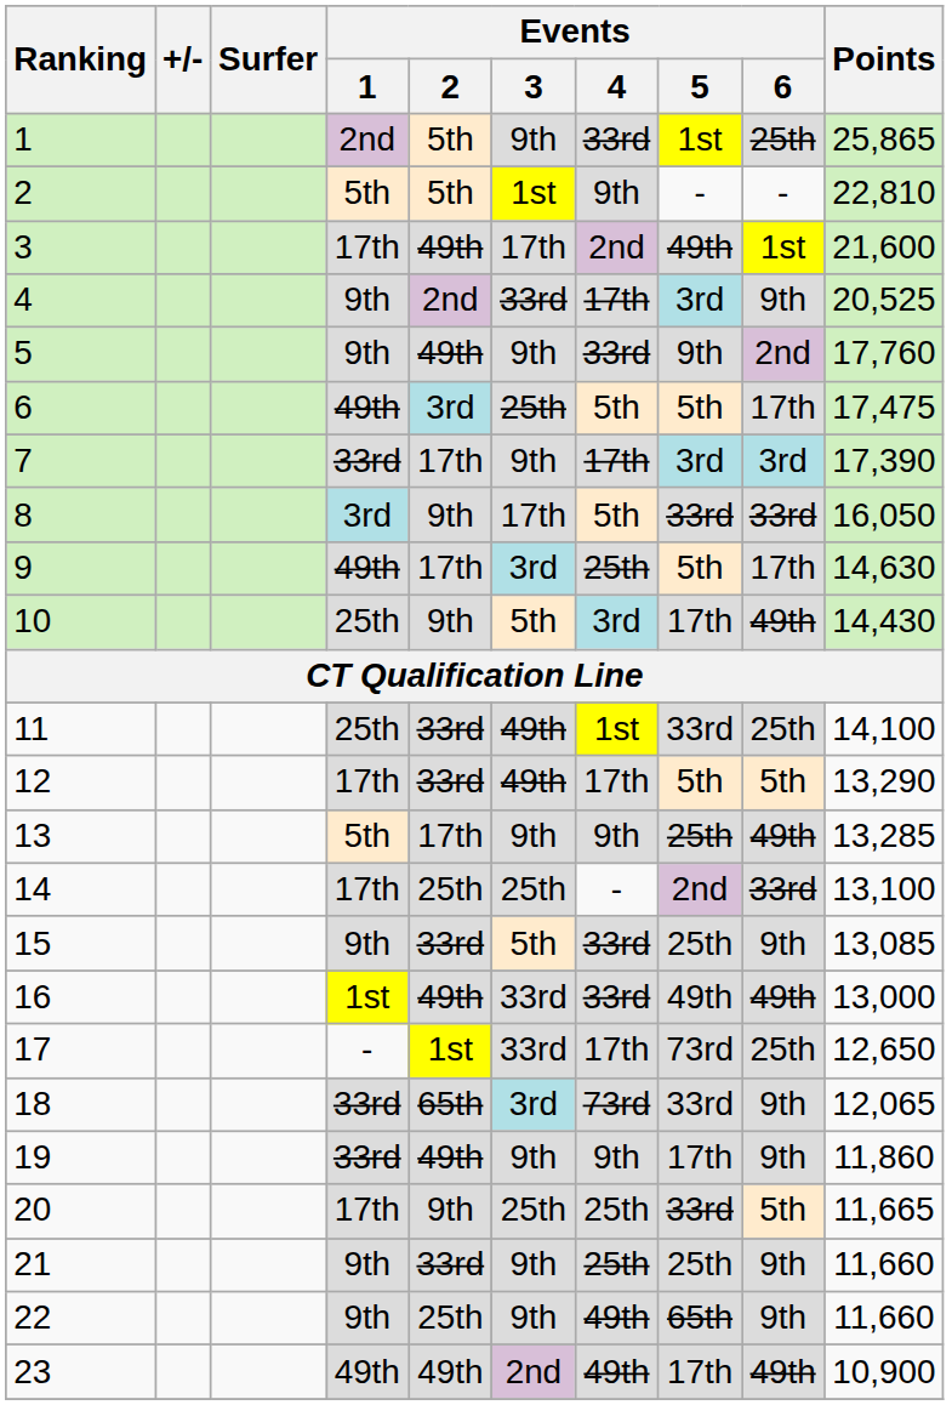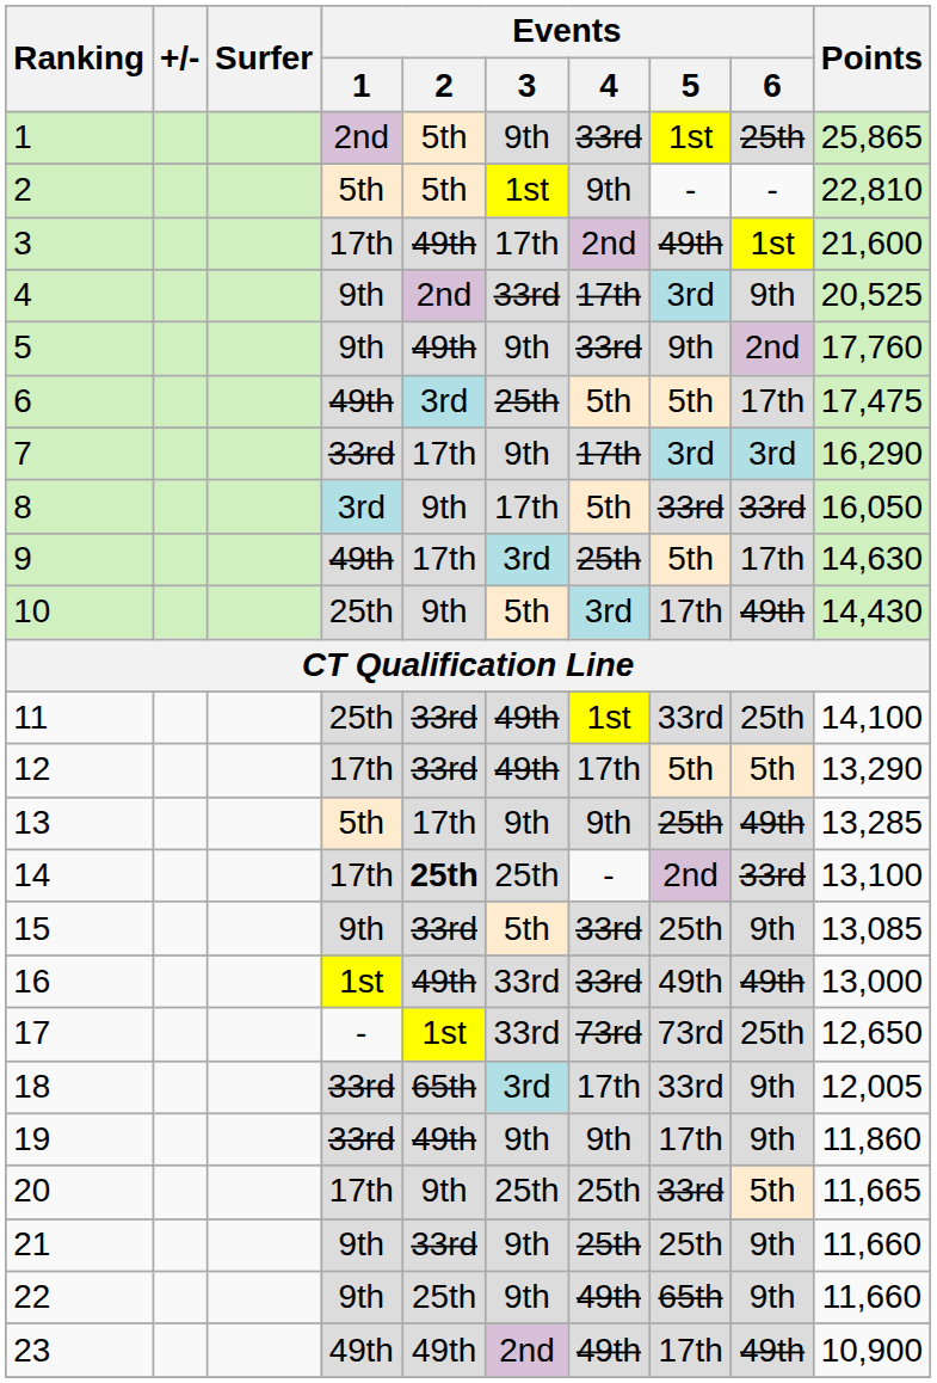 <table class="wikitable" style="text-align: center;">
 <tr>
 <th rowspan="2">Ranking</th>
 <th rowspan="2">+/-</th>
 <th rowspan="2">Surfer</th>
 <th colspan="6">Events</th>
 <th rowspan="2">Points</th>
 </tr>
 <tr>
 <th><span> 1</span></th>
 <th><span> 2</span></th>
 <th><span> 3</span></th>
 <th><span> 4</span></th>
 <th><span> 5</span></th>
 <th><span> 6</span></th>
 </tr>
 <tr>
 <td style="text-align:left; background:#d0f0c0;">1</td>
 <td style="background:#d0f0c0;"></td>
 <td style="text-align:left; background:#d0f0c0;"></td>
 <td style="background:thistle;">2nd</td>
 <td style="background:#ffebcd;">5th</td>
 <td style="background:#dcdcdc;">9th</td>
 <td style="background:#dcdcdc;"><s>33rd</s></td>
 <td style="background:yellow;">1st</td>
 <td style="background:#dcdcdc;"><s>25th</s></td>
 <td style="background:#d0f0c0;">25,865</td>
 </tr>
 <tr>
 <td style="text-align:left; background:#d0f0c0;">2</td>
 <td style="background:#d0f0c0;"></td>
 <td style="text-align:left; background:#d0f0c0;"></td>
 <td style="background:#ffebcd;">5th</td>
 <td style="background:#ffebcd;">5th</td>
 <td style="background:yellow;">1st</td>
 <td style="background:#dcdcdc;">9th</td>
 <td>-</td>
 <td>-</td>
 <td style="background:#d0f0c0;">22,810</td>
 </tr>
 <tr>
 <td style="text-align:left; background:#d0f0c0;">3</td>
 <td style="background:#d0f0c0;"></td>
 <td style="text-align:left; background:#d0f0c0;"></td>
 <td style="background:#dcdcdc;">17th</td>
 <td style="background:#dcdcdc;"><s>49th</s></td>
 <td style="background:#dcdcdc;">17th</td>
 <td style="background:thistle;">2nd</td>
 <td style="background:#dcdcdc;"><s>49th</s></td>
 <td style="background:yellow;">1st</td>
 <td style="background:#d0f0c0;">21,600</td>
 </tr>
 <tr>
 <td style="text-align:left; background:#d0f0c0;">4</td>
 <td style="background:#d0f0c0;"></td>
 <td style="text-align:left; background:#d0f0c0;"></td>
 <td style="background:#dcdcdc;">9th</td>
 <td style="background:thistle;">2nd</td>
 <td style="background:#dcdcdc;"><s>33rd</s></td>
 <td style="background:#dcdcdc;"><s>17th</s></td>
 <td style="background:#b0e0e6;">3rd</td>
 <td style="background:#dcdcdc;">9th</td>
 <td style="background:#d0f0c0;">20,525</td>
 </tr>
 <tr>
 <td style="text-align:left; background:#d0f0c0;">5</td>
 <td style="background:#d0f0c0;"></td>
 <td style="text-align:left; background:#d0f0c0;"></td>
 <td style="background:#dcdcdc;">9th</td>
 <td style="background:#dcdcdc;"><s>49th</s></td>
 <td style="background:#dcdcdc;">9th</td>
 <td style="background:#dcdcdc;"><s>33rd</s></td>
 <td style="background:#dcdcdc;">9th</td>
 <td style="background:thistle;">2nd</td>
 <td style="background:#d0f0c0;">17,760</td>
 </tr>
 <tr>
 <td style="text-align:left; background:#d0f0c0;">6</td>
 <td style="background:#d0f0c0;"></td>
 <td style="text-align:left; background:#d0f0c0;"></td>
 <td style="background:#dcdcdc;"><s>49th</s></td>
 <td style="background:#b0e0e6;">3rd</td>
 <td style="background:#dcdcdc;"><s>25th</s></td>
 <td style="background:#ffebcd;">5th</td>
 <td style="background:#ffebcd;">5th</td>
 <td style="background:#dcdcdc;">17th</td>
 <td style="background:#d0f0c0;">17,475</td>
 </tr>
 <tr>
 <td style="text-align:left; background:#d0f0c0;">7</td>
 <td style="background:#d0f0c0;"></td>
 <td style="text-align:left; background:#d0f0c0;"></td>
 <td style="background:#dcdcdc;"><s>33rd</s></td>
 <td style="background:#dcdcdc;">17th</td>
 <td style="background:#dcdcdc;">9th</td>
 <td style="background:#dcdcdc;"><s>17th</s></td>
 <td style="background:#b0e0e6;">3rd</td>
 <td style="background:#b0e0e6;">3rd</td>
-<td style="background:#d0f0c0;">17,390</td>
+<td style="background:#d0f0c0;">16,290</td>
 </tr>
 <tr>
 <td style="text-align:left; background:#d0f0c0;">8</td>
 <td style="background:#d0f0c0;"></td>
 <td style="text-align:left; background:#d0f0c0;"></td>
 <td style="background:#b0e0e6;">3rd</td>
 <td style="background:#dcdcdc;">9th</td>
 <td style="background:#dcdcdc;">17th</td>
 <td style="background:#ffebcd;">5th</td>
 <td style="background:#dcdcdc;"><s>33rd</s></td>
 <td style="background:#dcdcdc;"><s>33rd</s></td>
 <td style="background:#d0f0c0;">16,050</td>
 </tr>
 <tr>
 <td style="text-align:left; background:#d0f0c0;">9</td>
 <td style="background:#d0f0c0;"></td>
 <td style="text-align:left; background:#d0f0c0;"></td>
 <td style="background:#dcdcdc;"><s>49th</s></td>
 <td style="background:#dcdcdc;">17th</td>
 <td style="background:#b0e0e6;">3rd</td>
 <td style="background:#dcdcdc;"><s>25th</s></td>
 <td style="background:#ffebcd;">5th</td>
 <td style="background:#dcdcdc;">17th</td>
 <td style="background:#d0f0c0;">14,630</td>
 </tr>
 <tr>
 <td style="text-align:left; background:#d0f0c0;">10</td>
 <td style="background:#d0f0c0;"></td>
 <td style="text-align:left; background:#d0f0c0;"></td>
 <td style="background:#dcdcdc;">25th</td>
 <td style="background:#dcdcdc;">9th</td>
 <td style="background:#ffebcd;">5th</td>
 <td style="background:#b0e0e6;">3rd</td>
 <td style="background:#dcdcdc;">17th</td>
 <td style="background:#dcdcdc;"><s>49th</s></td>
 <td style="background:#d0f0c0;">14,430</td>
 </tr>
 <tr>
 <th colspan="10"><em>CT Qualification Line</em></th>
 </tr>
 <tr>
 <td style=text-align:left>11</td>
 <td></td>
 <td style=text-align:left></td>
 <td style="background:#dcdcdc;">25th</td>
 <td style="background:#dcdcdc;"><s>33rd</s></td>
 <td style="background:#dcdcdc;"><s>49th</s></td>
 <td style="background:yellow;">1st</td>
 <td style="background:#dcdcdc;">33rd</td>
 <td style="background:#dcdcdc;">25th</td>
 <td style=>14,100</td>
 </tr>
 <tr>
 <td style=text-align:left>12</td>
 <td></td>
 <td style=text-align:left></td>
 <td style="background:#dcdcdc;">17th</td>
 <td style="background:#dcdcdc;"><s>33rd</s></td>
 <td style="background:#dcdcdc;"><s>49th</s></td>
 <td style="background:#dcdcdc;">17th</td>
 <td style="background:#ffebcd;">5th</td>
 <td style="background:#ffebcd;">5th</td>
 <td style=>13,290</td>
 </tr>
 <tr>
 <td style=text-align:left>13</td>
 <td></td>
 <td style=text-align:left></td>
 <td style="background:#ffebcd;">5th</td>
 <td style="background:#dcdcdc;">17th</td>
 <td style="background:#dcdcdc;">9th</td>
 <td style="background:#dcdcdc;">9th</td>
 <td style="background:#dcdcdc;"><s>25th</s></td>
 <td style="background:#dcdcdc;"><s>49th</s></td>
 <td style=>13,285</td>
 </tr>
 <tr>
 <td style=text-align:left>14</td>
 <td></td>
 <td style=text-align:left></td>
 <td style="background:#dcdcdc;">17th</td>
-<td style="background:#dcdcdc;">25th</td>
+<td style="background:#dcdcdc;"><strong>25th</strong></td>
 <td style="background:#dcdcdc;">25th</td>
 <td>-</td>
 <td style="background:thistle;">2nd</td>
 <td style="background:#dcdcdc;"><s>33rd</s></td>
 <td style=>13,100</td>
 </tr>
 <tr>
 <td style=text-align:left>15</td>
 <td></td>
 <td style=text-align:left></td>
 <td style="background:#dcdcdc;">9th</td>
 <td style="background:#dcdcdc;"><s>33rd</s></td>
 <td style="background:#ffebcd;">5th</td>
 <td style="background:#dcdcdc;"><s>33rd</s></td>
 <td style="background:#dcdcdc;">25th</td>
 <td style="background:#dcdcdc;">9th</td>
 <td style=>13,085</td>
 </tr>
 <tr>
 <td style=text-align:left>16</td>
 <td></td>
 <td style=text-align:left></td>
 <td style="background:yellow;">1st</td>
 <td style="background:#dcdcdc;"><s>49th</s></td>
 <td style="background:#dcdcdc;">33rd</td>
 <td style="background:#dcdcdc;"><s>33rd</s></td>
 <td style="background:#dcdcdc;">49th</td>
 <td style="background:#dcdcdc;"><s>49th</s></td>
 <td style=>13,000</td>
 </tr>
 <tr>
 <td style=text-align:left>17</td>
 <td></td>
 <td style=text-align:left></td>
 <td>-</td>
 <td style="background:yellow;">1st</td>
 <td style="background:#dcdcdc;">33rd</td>
-<td style="background:#dcdcdc;">17th</td>
+<td style="background:#dcdcdc;"><s>73rd</s></td>
 <td style="background:#dcdcdc;">73rd</td>
 <td style="background:#dcdcdc;">25th</td>
 <td style=>12,650</td>
 </tr>
 <tr>
 <td style=text-align:left>18</td>
 <td></td>
 <td style=text-align:left></td>
 <td style="background:#dcdcdc;"><s>33rd</s></td>
 <td style="background:#dcdcdc;"><s>65th</s></td>
 <td style="background:#b0e0e6;">3rd</td>
-<td style="background:#dcdcdc;"><s>73rd</s></td>
+<td style="background:#dcdcdc;">17th</td>
 <td style="background:#dcdcdc;">33rd</td>
 <td style="background:#dcdcdc;">9th</td>
-<td style=>12,065</td>
+<td style=>12,005</td>
 </tr>
 <tr>
 <td style=text-align:left>19</td>
 <td></td>
 <td style=text-align:left></td>
 <td style="background:#dcdcdc;"><s>33rd</s></td>
 <td style="background:#dcdcdc;"><s>49th</s></td>
 <td style="background:#dcdcdc;">9th</td>
 <td style="background:#dcdcdc;">9th</td>
 <td style="background:#dcdcdc;">17th</td>
 <td style="background:#dcdcdc;">9th</td>
 <td style=>11,860</td>
 </tr>
 <tr>
 <td style=text-align:left>20</td>
 <td></td>
 <td style=text-align:left></td>
 <td style="background:#dcdcdc;">17th</td>
 <td style="background:#dcdcdc;">9th</td>
 <td style="background:#dcdcdc;">25th</td>
 <td style="background:#dcdcdc;">25th</td>
 <td style="background:#dcdcdc;"><s>33rd</s></td>
 <td style="background:#ffebcd;">5th</td>
 <td style=>11,665</td>
 </tr>
 <tr>
 <td style=text-align:left>21</td>
 <td></td>
 <td style=text-align:left></td>
 <td style="background:#dcdcdc;">9th</td>
 <td style="background:#dcdcdc;"><s>33rd</s></td>
 <td style="background:#dcdcdc;">9th</td>
 <td style="background:#dcdcdc;"><s>25th</s></td>
 <td style="background:#dcdcdc;">25th</td>
 <td style="background:#dcdcdc;">9th</td>
 <td style=>11,660</td>
 </tr>
 <tr>
 <td style=text-align:left>22</td>
 <td></td>
 <td style=text-align:left></td>
 <td style="background:#dcdcdc;">9th</td>
 <td style="background:#dcdcdc;">25th</td>
 <td style="background:#dcdcdc;">9th</td>
 <td style="background:#dcdcdc;"><s>49th</s></td>
 <td style="background:#dcdcdc;"><s>65th</s></td>
 <td style="background:#dcdcdc;">9th</td>
 <td style=>11,660</td>
 </tr>
 <tr>
 <td style=text-align:left>23</td>
 <td></td>
 <td style=text-align:left></td>
 <td style="background:#dcdcdc;">49th</td>
 <td style="background:#dcdcdc;">49th</td>
 <td style="background:thistle;">2nd</td>
 <td style="background:#dcdcdc;"><s>49th</s></td>
 <td style="background:#dcdcdc;">17th</td>
 <td style="background:#dcdcdc;"><s>49th</s></td>
 <td style=>10,900</td>
 </tr>
 <tr>
 </tr>
 </table>
